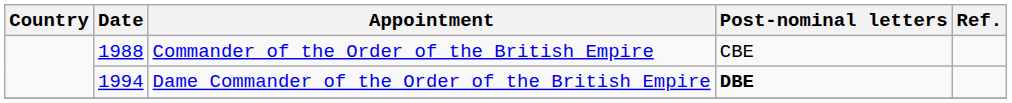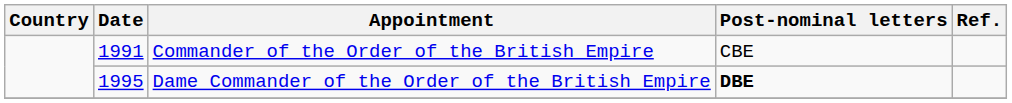 <table class="wikitable">
 <tr>
 <th>Country</th>
 <th>Date</th>
 <th>Appointment</th>
 <th>Post-nominal letters</th>
 <th>Ref.</th>
 </tr>
 <tr>
 <td rowspan="2"></td>
-<td><a href='#'>1988</a></td>
+<td><a href='#'>1991</a></td>
 <td><a href='#'>Commander of the Order of the British Empire</a></td>
 <td>CBE</td>
 <td></td>
 </tr>
 <tr>
-<td><a href='#'>1994</a></td>
+<td><a href='#'>1995</a></td>
 <td><a href='#'>Dame Commander of the Order of the British Empire</a></td>
 <td><strong>DBE</strong></td>
 <td></td>
 </tr>
 <tr>
 </tr>
 </table>
